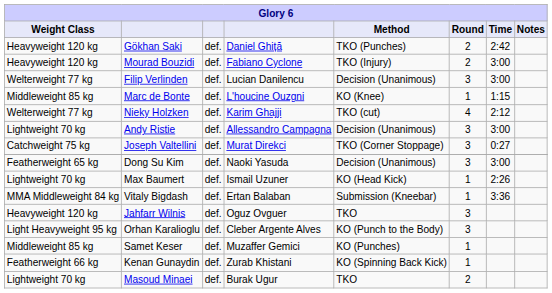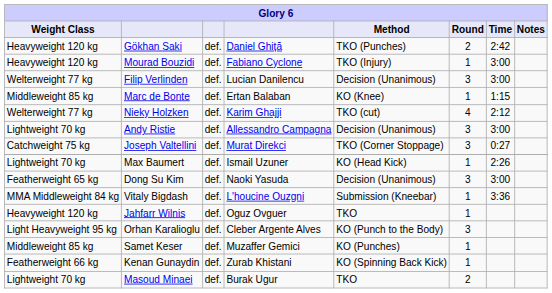 <table class="wikitable" style="font-size: 80%;">
 <tr>
 <th colspan="8" style="background-color: #ccf; color: #000080; text-align: center;"><strong>Glory 6</strong></th>
 </tr>
 <tr>
 <th colspan="1" style="background-color: #E6E8FA; color: #000000; text-align: center;">Weight Class</th>
 <th colspan="1" style="background-color: #E6E8FA; color: #000000; text-align: center;"></th>
 <th colspan="1" style="background-color: #E6E8FA; color: #000000; text-align: center;"></th>
 <th colspan="1" style="background-color: #E6E8FA; color: #000000; text-align: center;"></th>
 <th colspan="1" style="background-color: #E6E8FA; color: #000000; text-align: center;">Method</th>
 <th colspan="1" style="background-color: #E6E8FA; color: #000000; text-align: center;">Round</th>
 <th colspan="1" style="background-color: #E6E8FA; color: #000000; text-align: center;">Time</th>
 <th colspan="1" style="background-color: #E6E8FA; color: #000000; text-align: center;">Notes</th>
 </tr>
 <tr>
 <td>Heavyweight 120 kg</td>
 <td> <a href='#'>Gökhan Saki</a></td>
 <td align=center>def.</td>
 <td> <a href='#'>Daniel Ghiță</a></td>
 <td>TKO (Punches)</td>
 <td align=center>2</td>
 <td align=center>2:42</td>
 <td></td>
 </tr>
 <tr>
 <td>Heavyweight 120 kg</td>
 <td> <a href='#'>Mourad Bouzidi</a></td>
 <td align=center>def.</td>
 <td> <a href='#'>Fabiano Cyclone</a></td>
 <td>TKO (Injury)</td>
-<td align=center>2</td>
+<td align=center>1</td>
 <td align=center>3:00</td>
 <td></td>
 </tr>
 <tr>
 <td>Welterweight 77 kg</td>
 <td> <a href='#'>Filip Verlinden</a></td>
 <td align=center>def.</td>
 <td> Lucian Danilencu</td>
 <td>Decision (Unanimous)</td>
 <td align=center>3</td>
 <td align=center>3:00</td>
 <td></td>
 </tr>
 <tr>
 <td>Middleweight 85 kg</td>
 <td> <a href='#'>Marc de Bonte</a></td>
 <td align=center>def.</td>
-<td> <a href='#'>L'houcine Ouzgni</a></td>
+<td> Ertan Balaban</td>
 <td>KO (Knee)</td>
 <td align=center>1</td>
 <td align=center>1:15</td>
 <td></td>
 </tr>
 <tr>
 <td>Welterweight 77 kg</td>
 <td> <a href='#'>Nieky Holzken</a></td>
 <td align=center>def.</td>
 <td> <a href='#'>Karim Ghajji</a></td>
 <td>TKO (cut)</td>
 <td align=center>4</td>
 <td align=center>2:12</td>
 <td></td>
 </tr>
 <tr>
 <td>Lightweight 70 kg</td>
 <td> <a href='#'>Andy Ristie</a></td>
 <td align=center>def.</td>
 <td> <a href='#'>Allessandro Campagna</a></td>
 <td>Decision (Unanimous)</td>
 <td align=center>3</td>
 <td align=center>3:00</td>
 <td></td>
 </tr>
 <tr>
 <td>Catchweight 75 kg</td>
 <td> <a href='#'>Joseph Valtellini</a></td>
 <td align=center>def.</td>
 <td> <a href='#'>Murat Direkci</a></td>
 <td>TKO (Corner Stoppage)</td>
 <td align=center>3</td>
 <td align=center>0:27</td>
 <td></td>
 </tr>
 <tr>
 </tr>
 <tr>
+<td>Lightweight 70 kg</td>
+<td> Max Baumert</td>
+<td align=center>def.</td>
+<td> Ismail Uzuner</td>
+<td>KO (Head Kick)</td>
+<td align=center>1</td>
+<td align=center>2:26</td>
+<td></td>
+</tr>
+<tr>
 <td>Featherweight 65 kg</td>
 <td> Dong Su Kim</td>
 <td align=center>def.</td>
 <td> Naoki Yasuda</td>
 <td>Decision (Unanimous)</td>
 <td align=center>3</td>
 <td align=center>3:00</td>
 <td></td>
 </tr>
 <tr>
-<td>Lightweight 70 kg</td>
-<td> Max Baumert</td>
-<td align=center>def.</td>
-<td> Ismail Uzuner</td>
-<td>KO (Head Kick)</td>
-<td align=center>1</td>
-<td align=center>2:26</td>
-<td></td>
-</tr>
-<tr>
 <td>MMA Middleweight 84 kg</td>
 <td> Vitaly Bigdash</td>
 <td align=center>def.</td>
-<td> Ertan Balaban</td>
+<td> <a href='#'>L'houcine Ouzgni</a></td>
 <td>Submission (Kneebar)</td>
 <td align=center>1</td>
 <td align=center>3:36</td>
 <td></td>
 </tr>
 <tr>
 <td>Heavyweight 120 kg</td>
 <td> <a href='#'>Jahfarr Wilnis</a></td>
 <td align=center>def.</td>
 <td> Oguz Ovguer</td>
 <td>TKO</td>
-<td align=center>3</td>
+<td align=center>1</td>
 <td align=center></td>
 <td></td>
 </tr>
 <tr>
 <td>Light Heavyweight 95 kg</td>
 <td> Orhan Karalioglu</td>
 <td align=center>def.</td>
 <td> Cleber Argente Alves</td>
 <td>KO (Punch to the Body)</td>
 <td align=center>3</td>
 <td align=center></td>
 <td></td>
 </tr>
 <tr>
 <td>Middleweight 85 kg</td>
 <td> Samet Keser</td>
 <td align=center>def.</td>
 <td> Muzaffer Gemici</td>
 <td>KO (Punches)</td>
 <td align=center>1</td>
 <td align=center></td>
 <td></td>
 </tr>
 <tr>
 <td>Featherweight 66 kg</td>
 <td> Kenan Gunaydin</td>
 <td align=center>def.</td>
 <td> Zurab Khistani</td>
 <td>KO (Spinning Back Kick)</td>
 <td align=center>1</td>
 <td align=center></td>
 <td></td>
 </tr>
 <tr>
 <td>Lightweight 70 kg</td>
 <td> <a href='#'>Masoud Minaei</a></td>
 <td align=center>def.</td>
 <td> Burak Ugur</td>
 <td>TKO</td>
 <td align=center>2</td>
 <td align=center></td>
 <td></td>
 </tr>
 </table>
